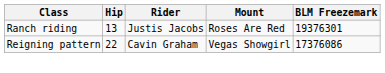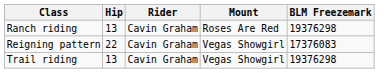 <table class="wikitable sortable" style="text-align: left;">
 <tr>
 <th>Class</th>
 <th>Hip</th>
 <th>Rider</th>
 <th>Mount</th>
 <th>BLM Freezemark</th>
 </tr>
 <tr>
 <td>Ranch riding</td>
 <td>13</td>
-<td>Justis Jacobs</td>
+<td>Cavin Graham</td>
 <td>Roses Are Red</td>
-<td>19376301</td>
+<td>19376298</td>
 </tr>
 <tr>
 <td>Reigning pattern</td>
 <td>22</td>
 <td>Cavin Graham</td>
 <td>Vegas Showgirl</td>
-<td>17376086</td>
+<td>17376083</td>
+</tr>
+<tr>
+<td>Trail riding</td>
+<td>13</td>
+<td>Cavin Graham</td>
+<td>Vegas Showgirl</td>
+<td>19376298</td>
 </tr>
 </table>
